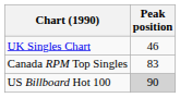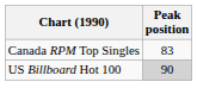 <table class="wikitable sortable">
 <tr>
 <th>Chart (1990)</th>
 <th>Peak<br>position</th>
-</tr>
-<tr>
-<td><a href='#'>UK Singles Chart</a></td>
-<td align="center">46</td>
 </tr>
 <tr>
 <td>Canada <em>RPM</em> Top Singles</td>
 <td align="center">83</td>
 </tr>
 <tr>
 <td>US <em>Billboard</em> Hot 100</td>
 <td align="center" style="background: lightgrey;">90</td>
 </tr>
 </table>
